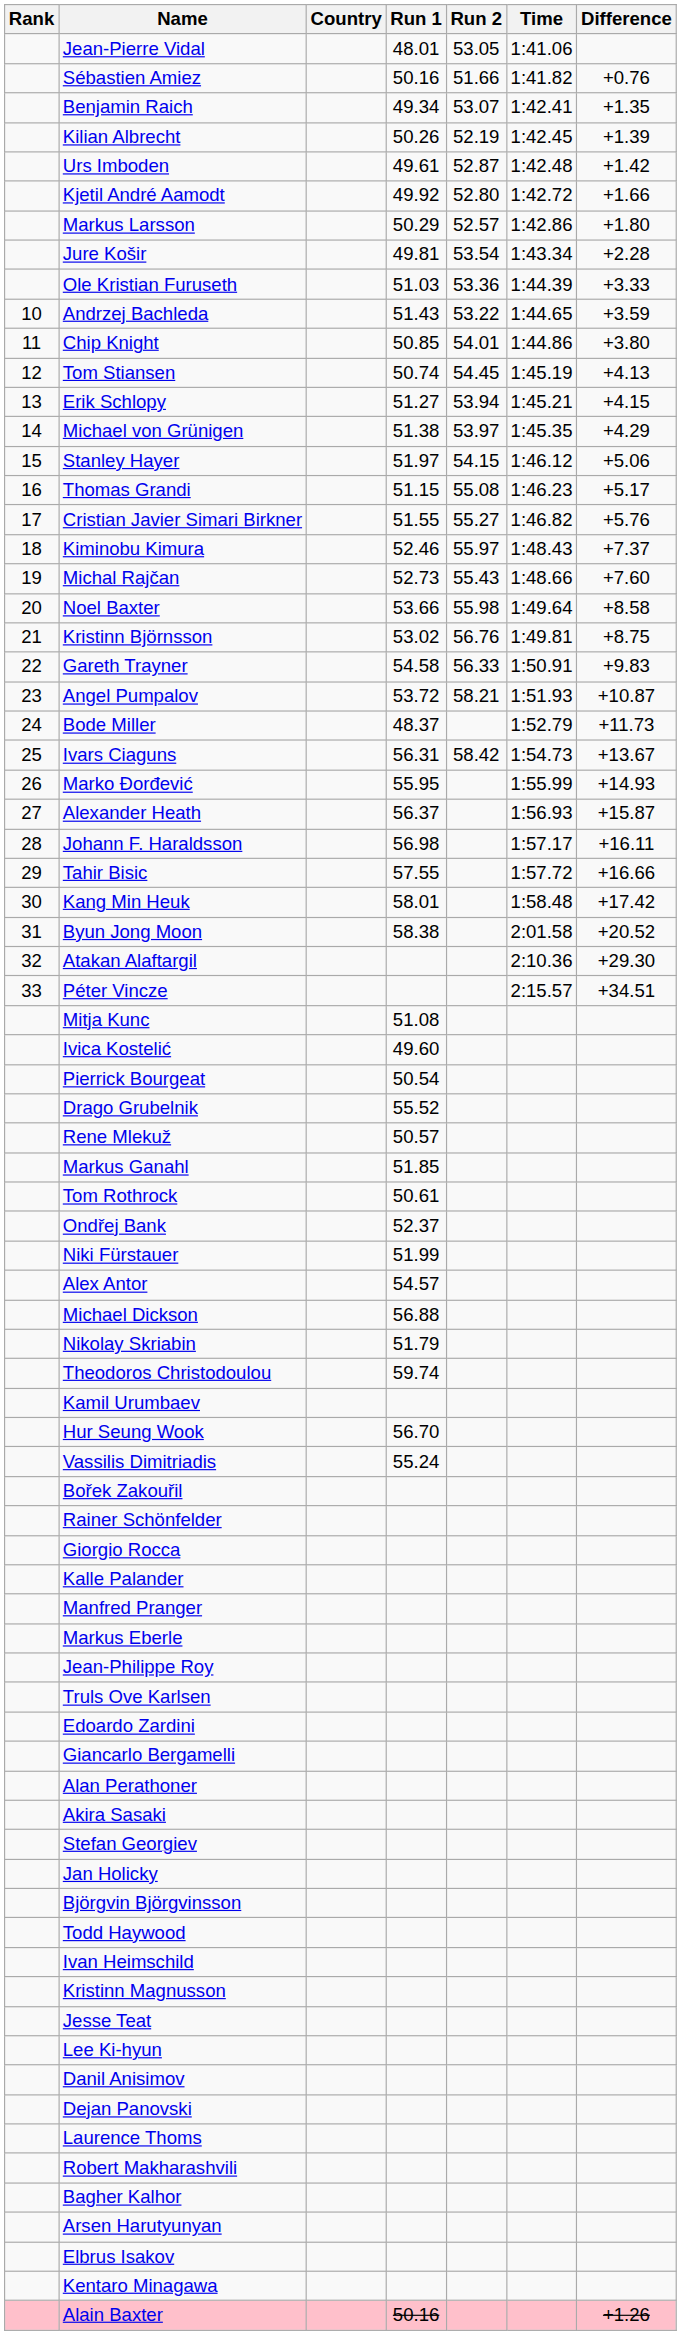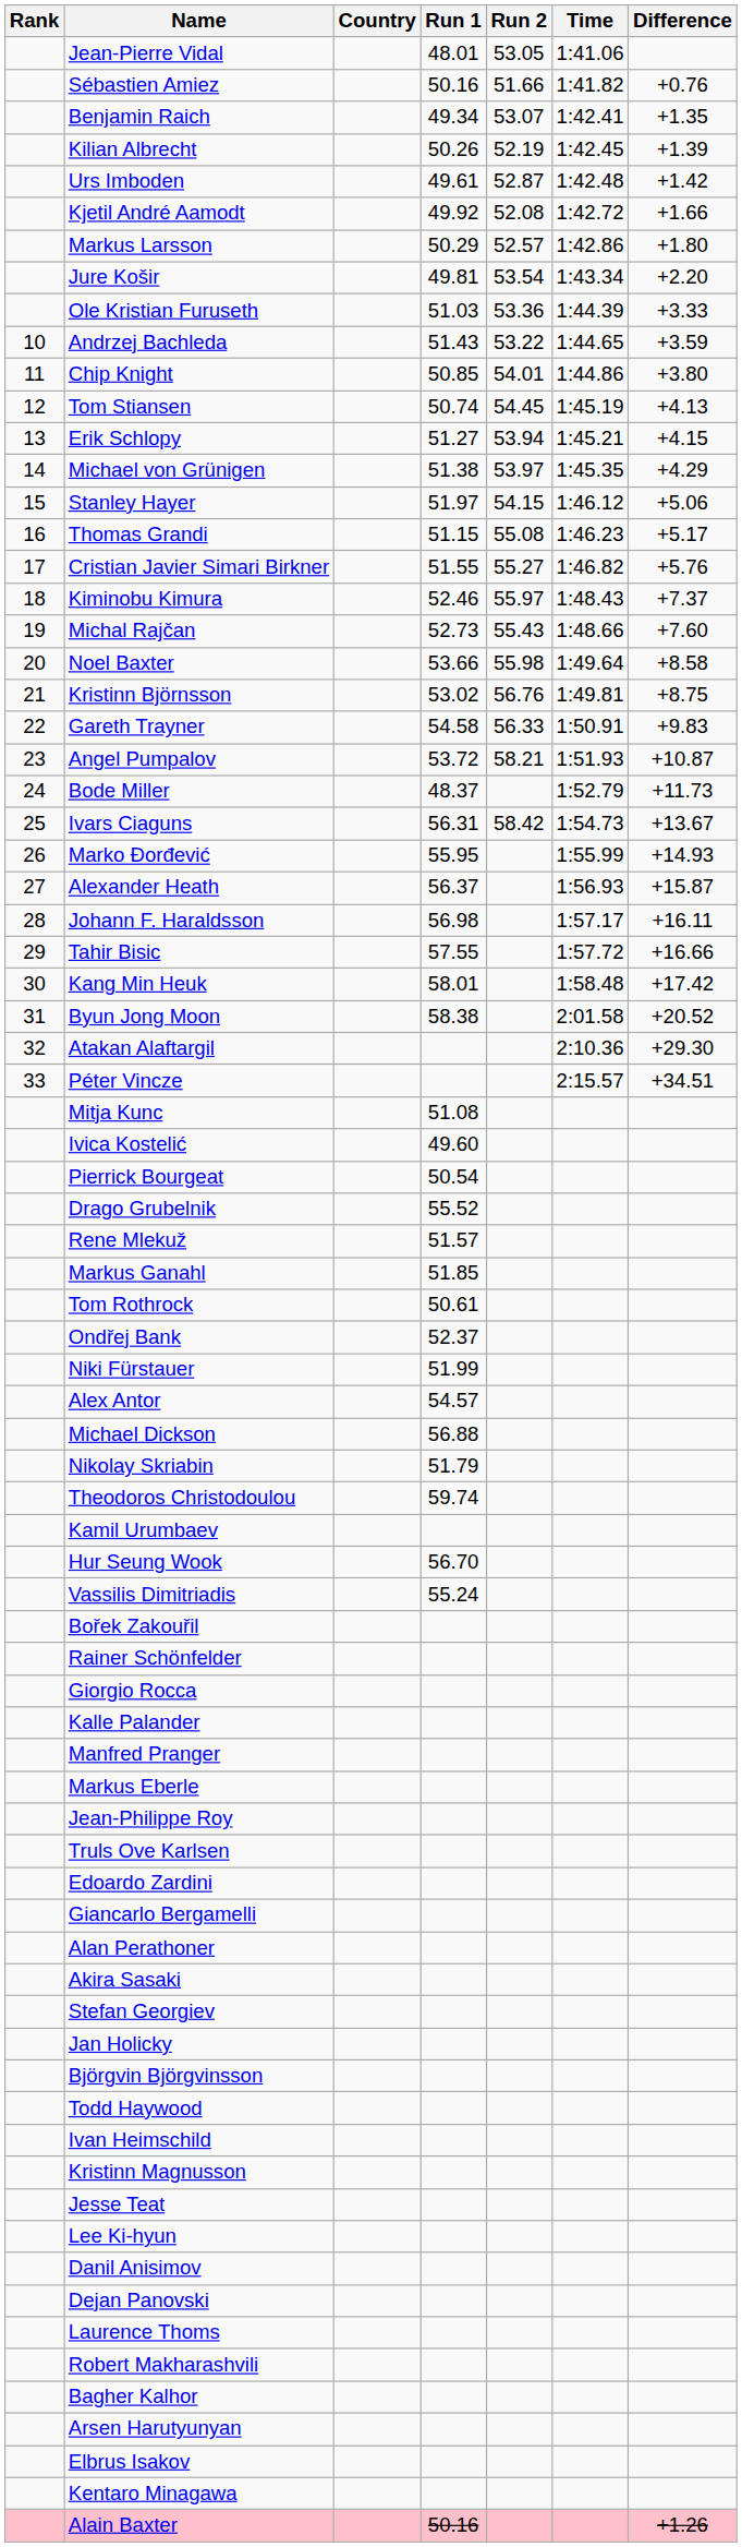 <table class="wikitable sortable" style="text-align:center">
 <tr>
 <th>Rank</th>
 <th>Name</th>
 <th>Country</th>
 <th>Run 1</th>
 <th>Run 2</th>
 <th>Time</th>
 <th>Difference</th>
 </tr>
 <tr>
 <td></td>
 <td align=left><a href='#'>Jean-Pierre Vidal</a></td>
 <td align=left></td>
 <td>48.01</td>
 <td>53.05</td>
 <td>1:41.06</td>
 <td></td>
 </tr>
 <tr>
 <td></td>
 <td align=left><a href='#'>Sébastien Amiez</a></td>
 <td align=left></td>
 <td>50.16</td>
 <td>51.66</td>
 <td>1:41.82</td>
 <td>+0.76</td>
 </tr>
 <tr>
 <td></td>
 <td align=left><a href='#'>Benjamin Raich</a></td>
 <td align=left></td>
 <td>49.34</td>
 <td>53.07</td>
 <td>1:42.41</td>
 <td>+1.35</td>
 </tr>
 <tr>
 <td></td>
 <td align=left><a href='#'>Kilian Albrecht</a></td>
 <td align=left></td>
 <td>50.26</td>
 <td>52.19</td>
 <td>1:42.45</td>
 <td>+1.39</td>
 </tr>
 <tr>
 <td></td>
 <td align=left><a href='#'>Urs Imboden</a></td>
 <td align=left></td>
 <td>49.61</td>
 <td>52.87</td>
 <td>1:42.48</td>
 <td>+1.42</td>
 </tr>
 <tr>
 <td></td>
 <td align=left><a href='#'>Kjetil André Aamodt</a></td>
 <td align=left></td>
 <td>49.92</td>
-<td>52.80</td>
+<td>52.08</td>
 <td>1:42.72</td>
 <td>+1.66</td>
 </tr>
 <tr>
 <td></td>
 <td align=left><a href='#'>Markus Larsson</a></td>
 <td align=left></td>
 <td>50.29</td>
 <td>52.57</td>
 <td>1:42.86</td>
 <td>+1.80</td>
 </tr>
 <tr>
 <td></td>
 <td align=left><a href='#'>Jure Košir</a></td>
 <td align=left></td>
 <td>49.81</td>
 <td>53.54</td>
 <td>1:43.34</td>
-<td>+2.28</td>
+<td>+2.20</td>
 </tr>
 <tr>
 <td></td>
 <td align=left><a href='#'>Ole Kristian Furuseth</a></td>
 <td align=left></td>
 <td>51.03</td>
 <td>53.36</td>
 <td>1:44.39</td>
 <td>+3.33</td>
 </tr>
 <tr>
 <td>10</td>
 <td align=left><a href='#'>Andrzej Bachleda</a></td>
 <td align=left></td>
 <td>51.43</td>
 <td>53.22</td>
 <td>1:44.65</td>
 <td>+3.59</td>
 </tr>
 <tr>
 <td>11</td>
 <td align=left><a href='#'>Chip Knight</a></td>
 <td align=left></td>
 <td>50.85</td>
 <td>54.01</td>
 <td>1:44.86</td>
 <td>+3.80</td>
 </tr>
 <tr>
 <td>12</td>
 <td align=left><a href='#'>Tom Stiansen</a></td>
 <td align=left></td>
 <td>50.74</td>
 <td>54.45</td>
 <td>1:45.19</td>
 <td>+4.13</td>
 </tr>
 <tr>
 <td>13</td>
 <td align=left><a href='#'>Erik Schlopy</a></td>
 <td align=left></td>
 <td>51.27</td>
 <td>53.94</td>
 <td>1:45.21</td>
 <td>+4.15</td>
 </tr>
 <tr>
 <td>14</td>
 <td align=left><a href='#'>Michael von Grünigen</a></td>
 <td align=left></td>
 <td>51.38</td>
 <td>53.97</td>
 <td>1:45.35</td>
 <td>+4.29</td>
 </tr>
 <tr>
 <td>15</td>
 <td align=left><a href='#'>Stanley Hayer</a></td>
 <td align=left></td>
 <td>51.97</td>
 <td>54.15</td>
 <td>1:46.12</td>
 <td>+5.06</td>
 </tr>
 <tr>
 <td>16</td>
 <td align=left><a href='#'>Thomas Grandi</a></td>
 <td align=left></td>
 <td>51.15</td>
 <td>55.08</td>
 <td>1:46.23</td>
 <td>+5.17</td>
 </tr>
 <tr>
 <td>17</td>
 <td align=left><a href='#'>Cristian Javier Simari Birkner</a></td>
 <td align=left></td>
 <td>51.55</td>
 <td>55.27</td>
 <td>1:46.82</td>
 <td>+5.76</td>
 </tr>
 <tr>
 <td>18</td>
 <td align=left><a href='#'>Kiminobu Kimura</a></td>
 <td align=left></td>
 <td>52.46</td>
 <td>55.97</td>
 <td>1:48.43</td>
 <td>+7.37</td>
 </tr>
 <tr>
 <td>19</td>
 <td align=left><a href='#'>Michal Rajčan</a></td>
 <td align=left></td>
 <td>52.73</td>
 <td>55.43</td>
 <td>1:48.66</td>
 <td>+7.60</td>
 </tr>
 <tr>
 <td>20</td>
 <td align=left><a href='#'>Noel Baxter</a></td>
 <td align=left></td>
 <td>53.66</td>
 <td>55.98</td>
 <td>1:49.64</td>
 <td>+8.58</td>
 </tr>
 <tr>
 <td>21</td>
 <td align=left><a href='#'>Kristinn Björnsson</a></td>
 <td align=left></td>
 <td>53.02</td>
 <td>56.76</td>
 <td>1:49.81</td>
 <td>+8.75</td>
 </tr>
 <tr>
 <td>22</td>
 <td align=left><a href='#'>Gareth Trayner</a></td>
 <td align=left></td>
 <td>54.58</td>
 <td>56.33</td>
 <td>1:50.91</td>
 <td>+9.83</td>
 </tr>
 <tr>
 <td>23</td>
 <td align=left><a href='#'>Angel Pumpalov</a></td>
 <td align=left></td>
 <td>53.72</td>
 <td>58.21</td>
 <td>1:51.93</td>
 <td>+10.87</td>
 </tr>
 <tr>
 <td>24</td>
 <td align=left><a href='#'>Bode Miller</a></td>
 <td align=left></td>
 <td>48.37</td>
 <td></td>
 <td>1:52.79</td>
 <td>+11.73</td>
 </tr>
 <tr>
 <td>25</td>
 <td align=left><a href='#'>Ivars Ciaguns</a></td>
 <td align=left></td>
 <td>56.31</td>
 <td>58.42</td>
 <td>1:54.73</td>
 <td>+13.67</td>
 </tr>
 <tr>
 <td>26</td>
 <td align=left><a href='#'>Marko Đorđević</a></td>
 <td align=left></td>
 <td>55.95</td>
 <td></td>
 <td>1:55.99</td>
 <td>+14.93</td>
 </tr>
 <tr>
 <td>27</td>
 <td align=left><a href='#'>Alexander Heath</a></td>
 <td align=left></td>
 <td>56.37</td>
 <td></td>
 <td>1:56.93</td>
 <td>+15.87</td>
 </tr>
 <tr>
 <td>28</td>
 <td align=left><a href='#'>Johann F. Haraldsson</a></td>
 <td align=left></td>
 <td>56.98</td>
 <td></td>
 <td>1:57.17</td>
 <td>+16.11</td>
 </tr>
 <tr>
 <td>29</td>
 <td align=left><a href='#'>Tahir Bisic</a></td>
 <td align=left></td>
 <td>57.55</td>
 <td></td>
 <td>1:57.72</td>
 <td>+16.66</td>
 </tr>
 <tr>
 <td>30</td>
 <td align=left><a href='#'>Kang Min Heuk</a></td>
 <td align=left></td>
 <td>58.01</td>
 <td></td>
 <td>1:58.48</td>
 <td>+17.42</td>
 </tr>
 <tr>
 <td>31</td>
 <td align=left><a href='#'>Byun Jong Moon</a></td>
 <td align=left></td>
 <td>58.38</td>
 <td></td>
 <td>2:01.58</td>
 <td>+20.52</td>
 </tr>
 <tr>
 <td>32</td>
 <td align=left><a href='#'>Atakan Alaftargil</a></td>
 <td align=left></td>
 <td></td>
 <td></td>
 <td>2:10.36</td>
 <td>+29.30</td>
 </tr>
 <tr>
 <td>33</td>
 <td align=left><a href='#'>Péter Vincze</a></td>
 <td align=left></td>
 <td></td>
 <td></td>
 <td>2:15.57</td>
 <td>+34.51</td>
 </tr>
 <tr>
 <td></td>
 <td align=left><a href='#'>Mitja Kunc</a></td>
 <td align=left></td>
 <td>51.08</td>
 <td></td>
 <td></td>
 <td></td>
 </tr>
 <tr>
 <td></td>
 <td align=left><a href='#'>Ivica Kostelić</a></td>
 <td align=left></td>
 <td>49.60</td>
 <td></td>
 <td></td>
 <td></td>
 </tr>
 <tr>
 <td></td>
 <td align=left><a href='#'>Pierrick Bourgeat</a></td>
 <td align=left></td>
 <td>50.54</td>
 <td></td>
 <td></td>
 <td></td>
 </tr>
 <tr>
 <td></td>
 <td align=left><a href='#'>Drago Grubelnik</a></td>
 <td align=left></td>
 <td>55.52</td>
 <td></td>
 <td></td>
 <td></td>
 </tr>
 <tr>
 <td></td>
 <td align=left><a href='#'>Rene Mlekuž</a></td>
 <td align=left></td>
-<td>50.57</td>
+<td>51.57</td>
 <td></td>
 <td></td>
 <td></td>
 </tr>
 <tr>
 <td></td>
 <td align=left><a href='#'>Markus Ganahl</a></td>
 <td align=left></td>
 <td>51.85</td>
 <td></td>
 <td></td>
 <td></td>
 </tr>
 <tr>
 <td></td>
 <td align=left><a href='#'>Tom Rothrock</a></td>
 <td align=left></td>
 <td>50.61</td>
 <td></td>
 <td></td>
 <td></td>
 </tr>
 <tr>
 <td></td>
 <td align=left><a href='#'>Ondřej Bank</a></td>
 <td align=left></td>
 <td>52.37</td>
 <td></td>
 <td></td>
 <td></td>
 </tr>
 <tr>
 <td></td>
 <td align=left><a href='#'>Niki Fürstauer</a></td>
 <td align=left></td>
 <td>51.99</td>
 <td></td>
 <td></td>
 <td></td>
 </tr>
 <tr>
 <td></td>
 <td align=left><a href='#'>Alex Antor</a></td>
 <td align=left></td>
 <td>54.57</td>
 <td></td>
 <td></td>
 <td></td>
 </tr>
 <tr>
 <td></td>
 <td align=left><a href='#'>Michael Dickson</a></td>
 <td align=left></td>
 <td>56.88</td>
 <td></td>
 <td></td>
 <td></td>
 </tr>
 <tr>
 <td></td>
 <td align=left><a href='#'>Nikolay Skriabin</a></td>
 <td align=left></td>
 <td>51.79</td>
 <td></td>
 <td></td>
 <td></td>
 </tr>
 <tr>
 <td></td>
 <td align=left><a href='#'>Theodoros Christodoulou</a></td>
 <td align=left></td>
 <td>59.74</td>
 <td></td>
 <td></td>
 <td></td>
 </tr>
 <tr>
 <td></td>
 <td align=left><a href='#'>Kamil Urumbaev</a></td>
 <td align=left></td>
 <td></td>
 <td></td>
 <td></td>
 <td></td>
 </tr>
 <tr>
 <td></td>
 <td align=left><a href='#'>Hur Seung Wook</a></td>
 <td align=left></td>
 <td>56.70</td>
 <td></td>
 <td></td>
 <td></td>
 </tr>
 <tr>
 <td></td>
 <td align=left><a href='#'>Vassilis Dimitriadis</a></td>
 <td align=left></td>
 <td>55.24</td>
 <td></td>
 <td></td>
 <td></td>
 </tr>
 <tr>
 <td></td>
 <td align=left><a href='#'>Bořek Zakouřil</a></td>
 <td align=left></td>
 <td></td>
 <td></td>
 <td></td>
 <td></td>
 </tr>
 <tr>
 <td></td>
 <td align=left><a href='#'>Rainer Schönfelder</a></td>
 <td align=left></td>
 <td></td>
 <td></td>
 <td></td>
 <td></td>
 </tr>
 <tr>
 <td></td>
 <td align=left><a href='#'>Giorgio Rocca</a></td>
 <td align=left></td>
 <td></td>
 <td></td>
 <td></td>
 <td></td>
 </tr>
 <tr>
 <td></td>
 <td align=left><a href='#'>Kalle Palander</a></td>
 <td align=left></td>
 <td></td>
 <td></td>
 <td></td>
 <td></td>
 </tr>
 <tr>
 <td></td>
 <td align=left><a href='#'>Manfred Pranger</a></td>
 <td align=left></td>
 <td></td>
 <td></td>
 <td></td>
 <td></td>
 </tr>
 <tr>
 <td></td>
 <td align=left><a href='#'>Markus Eberle</a></td>
 <td align=left></td>
 <td></td>
 <td></td>
 <td></td>
 <td></td>
 </tr>
 <tr>
 <td></td>
 <td align=left><a href='#'>Jean-Philippe Roy</a></td>
 <td align=left></td>
 <td></td>
 <td></td>
 <td></td>
 <td></td>
 </tr>
 <tr>
 <td></td>
 <td align=left><a href='#'>Truls Ove Karlsen</a></td>
 <td align=left></td>
 <td></td>
 <td></td>
 <td></td>
 <td></td>
 </tr>
 <tr>
 <td></td>
 <td align=left><a href='#'>Edoardo Zardini</a></td>
 <td align=left></td>
 <td></td>
 <td></td>
 <td></td>
 <td></td>
 </tr>
 <tr>
 <td></td>
 <td align=left><a href='#'>Giancarlo Bergamelli</a></td>
 <td align=left></td>
 <td></td>
 <td></td>
 <td></td>
 <td></td>
 </tr>
 <tr>
 <td></td>
 <td align=left><a href='#'>Alan Perathoner</a></td>
 <td align=left></td>
 <td></td>
 <td></td>
 <td></td>
 <td></td>
 </tr>
 <tr>
 <td></td>
 <td align=left><a href='#'>Akira Sasaki</a></td>
 <td align=left></td>
 <td></td>
 <td></td>
 <td></td>
 <td></td>
 </tr>
 <tr>
 <td></td>
 <td align=left><a href='#'>Stefan Georgiev</a></td>
 <td align=left></td>
 <td></td>
 <td></td>
 <td></td>
 <td></td>
 </tr>
 <tr>
 <td></td>
 <td align=left><a href='#'>Jan Holicky</a></td>
 <td align=left></td>
 <td></td>
 <td></td>
 <td></td>
 <td></td>
 </tr>
 <tr>
 <td></td>
 <td align=left><a href='#'>Björgvin Björgvinsson</a></td>
 <td align=left></td>
 <td></td>
 <td></td>
 <td></td>
 <td></td>
 </tr>
 <tr>
 <td></td>
 <td align=left><a href='#'>Todd Haywood</a></td>
 <td align=left></td>
 <td></td>
 <td></td>
 <td></td>
 <td></td>
 </tr>
 <tr>
 <td></td>
 <td align=left><a href='#'>Ivan Heimschild</a></td>
 <td align=left></td>
 <td></td>
 <td></td>
 <td></td>
 <td></td>
 </tr>
 <tr>
 <td></td>
 <td align=left><a href='#'>Kristinn Magnusson</a></td>
 <td align=left></td>
 <td></td>
 <td></td>
 <td></td>
 <td></td>
 </tr>
 <tr>
 <td></td>
 <td align=left><a href='#'>Jesse Teat</a></td>
 <td align=left></td>
 <td></td>
 <td></td>
 <td></td>
 <td></td>
 </tr>
 <tr>
 <td></td>
 <td align=left><a href='#'>Lee Ki-hyun</a></td>
 <td align=left></td>
 <td></td>
 <td></td>
 <td></td>
 <td></td>
 </tr>
 <tr>
 <td></td>
 <td align=left><a href='#'>Danil Anisimov</a></td>
 <td align=left></td>
 <td></td>
 <td></td>
 <td></td>
 <td></td>
 </tr>
 <tr>
 <td></td>
 <td align=left><a href='#'>Dejan Panovski</a></td>
 <td align=left></td>
 <td></td>
 <td></td>
 <td></td>
 <td></td>
 </tr>
 <tr>
 <td></td>
 <td align=left><a href='#'>Laurence Thoms</a></td>
 <td align=left></td>
 <td></td>
 <td></td>
 <td></td>
 <td></td>
 </tr>
 <tr>
 <td></td>
 <td align=left><a href='#'>Robert Makharashvili</a></td>
 <td align=left></td>
 <td></td>
 <td></td>
 <td></td>
 <td></td>
 </tr>
 <tr>
 <td></td>
 <td align=left><a href='#'>Bagher Kalhor</a></td>
 <td align=left></td>
 <td></td>
 <td></td>
 <td></td>
 <td></td>
 </tr>
 <tr>
 <td></td>
 <td align=left><a href='#'>Arsen Harutyunyan</a></td>
 <td align=left></td>
 <td></td>
 <td></td>
 <td></td>
 <td></td>
 </tr>
 <tr>
 <td></td>
 <td align=left><a href='#'>Elbrus Isakov</a></td>
 <td align=left></td>
 <td></td>
 <td></td>
 <td></td>
 <td></td>
 </tr>
 <tr>
 <td></td>
 <td align=left><a href='#'>Kentaro Minagawa</a></td>
 <td align=left></td>
 <td></td>
 <td></td>
 <td></td>
 <td></td>
 </tr>
 <tr bgcolor=pink>
 <td></td>
 <td align=left><a href='#'>Alain Baxter</a></td>
 <td align=left></td>
 <td><s>50.16</s></td>
 <td></td>
 <td></td>
 <td><s>+1.26</s></td>
 </tr>
 </table>
